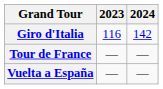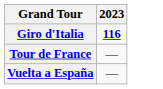 <table class="wikitable plainrowheaders">
 <tr>
 <th>Grand Tour</th>
 <th scope="col">2023</th>
-<th>2024</th>
 </tr>
 <tr style="text-align:center;">
 <th scope="row"> <a href='#'>Giro d'Italia</a></th>
-<td style="text-align:center;"><a href='#'>116</a></td>
-<td><a href='#'>142</a></td>
+<td style="text-align:center;"><strong><a href='#'>116</a></strong></td>
 </tr>
 <tr style="text-align:center;">
 <th scope="row"> <a href='#'>Tour de France</a></th>
-<td>—</td>
 <td>—</td>
 </tr>
 <tr style="text-align:center;">
 <th scope="row"> <a href='#'>Vuelta a España</a></th>
 <td>—</td>
-<td>—</td>
 </tr>
 </table>
